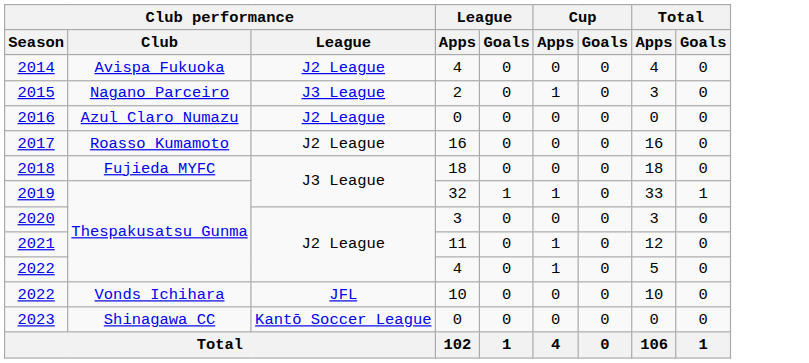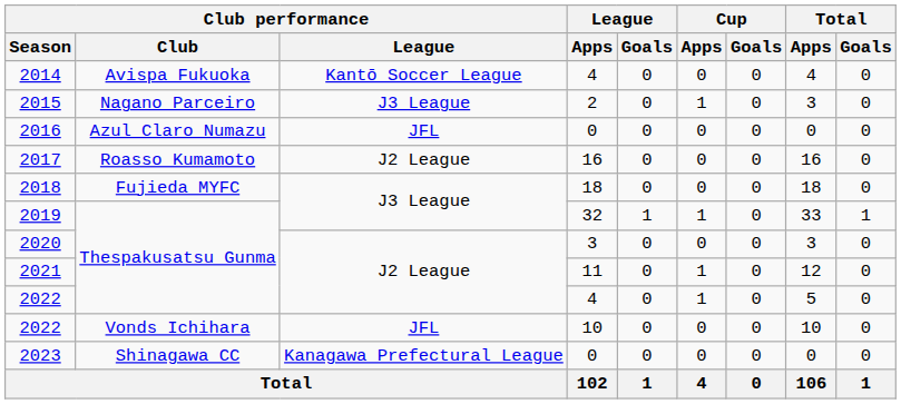 <table class="wikitable" style="text-align:center;">
 <tr>
 <th colspan=3>Club performance</th>
 <th colspan=2>League</th>
 <th colspan=2>Cup</th>
 <th colspan=2>Total</th>
 </tr>
 <tr>
 <th>Season</th>
 <th>Club</th>
 <th>League</th>
 <th>Apps</th>
 <th>Goals</th>
 <th>Apps</th>
 <th>Goals</th>
 <th>Apps</th>
 <th>Goals</th>
 </tr>
 <tr>
 <td><a href='#'>2014</a></td>
 <td><a href='#'>Avispa Fukuoka</a></td>
-<td><a href='#'>J2 League</a></td>
+<td><a href='#'>Kantō Soccer League</a></td>
 <td>4</td>
 <td>0</td>
 <td>0</td>
 <td>0</td>
 <td>4</td>
 <td>0</td>
 </tr>
 <tr>
 <td><a href='#'>2015</a></td>
 <td><a href='#'>Nagano Parceiro</a></td>
 <td><a href='#'>J3 League</a></td>
 <td>2</td>
 <td>0</td>
 <td>1</td>
 <td>0</td>
 <td>3</td>
 <td>0</td>
 </tr>
 <tr>
 <td><a href='#'>2016</a></td>
 <td><a href='#'>Azul Claro Numazu</a></td>
-<td><a href='#'>J2 League</a></td>
+<td><a href='#'>JFL</a></td>
 <td>0</td>
 <td>0</td>
 <td>0</td>
 <td>0</td>
 <td>0</td>
 <td>0</td>
 </tr>
 <tr>
 <td><a href='#'>2017</a></td>
 <td><a href='#'>Roasso Kumamoto</a></td>
 <td>J2 League</td>
 <td>16</td>
 <td>0</td>
 <td>0</td>
 <td>0</td>
 <td>16</td>
 <td>0</td>
 </tr>
 <tr>
 <td><a href='#'>2018</a></td>
 <td><a href='#'>Fujieda MYFC</a></td>
 <td rowspan="2">J3 League</td>
 <td>18</td>
 <td>0</td>
 <td>0</td>
 <td>0</td>
 <td>18</td>
 <td>0</td>
 </tr>
 <tr>
 <td><a href='#'>2019</a></td>
 <td rowspan=4><a href='#'>Thespakusatsu Gunma</a></td>
 <td>32</td>
 <td>1</td>
 <td>1</td>
 <td>0</td>
 <td>33</td>
 <td>1</td>
 </tr>
 <tr>
 <td><a href='#'>2020</a></td>
 <td rowspan=3>J2 League</td>
 <td>3</td>
 <td>0</td>
 <td>0</td>
 <td>0</td>
 <td>3</td>
 <td>0</td>
 </tr>
 <tr>
 <td><a href='#'>2021</a></td>
 <td>11</td>
 <td>0</td>
 <td>1</td>
 <td>0</td>
 <td>12</td>
 <td>0</td>
 </tr>
 <tr>
 <td><a href='#'>2022</a></td>
 <td>4</td>
 <td>0</td>
 <td>1</td>
 <td>0</td>
 <td>5</td>
 <td>0</td>
 </tr>
 <tr>
 <td><a href='#'>2022</a></td>
 <td><a href='#'>Vonds Ichihara</a></td>
 <td><a href='#'>JFL</a></td>
 <td>10</td>
 <td>0</td>
 <td>0</td>
 <td>0</td>
 <td>10</td>
 <td>0</td>
 </tr>
 <tr>
 <td><a href='#'>2023</a></td>
 <td><a href='#'>Shinagawa CC</a></td>
-<td><a href='#'>Kantō Soccer League</a></td>
+<td><a href='#'>Kanagawa Prefectural League</a></td>
 <td>0</td>
 <td>0</td>
 <td>0</td>
 <td>0</td>
 <td>0</td>
 <td>0</td>
 </tr>
 <tr>
 <th colspan=3>Total</th>
 <th>102</th>
 <th>1</th>
 <th>4</th>
 <th>0</th>
 <th>106</th>
 <th>1</th>
 </tr>
 </table>
